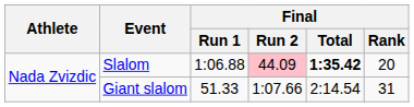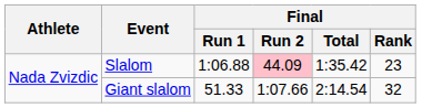 <table class="wikitable">
 <tr>
 <th rowspan="2">Athlete</th>
 <th rowspan="2">Event</th>
 <th colspan="4">Final</th>
 </tr>
 <tr>
 <th>Run 1</th>
 <th>Run 2</th>
 <th>Total</th>
 <th>Rank</th>
 </tr>
 <tr>
 <td rowspan=2><a href='#'>Nada Zvizdic</a></td>
 <td><a href='#'>Slalom</a></td>
 <td align="center">1:06.88</td>
 <td align="center" style="background: pink;">44.09</td>
-<td align="center"><strong>1:35.42</strong></td>
-<td align="center">20</td>
+<td align="center">1:35.42</td>
+<td align="center">23</td>
 </tr>
 <tr>
 <td><a href='#'>Giant slalom</a></td>
 <td align="center">51.33</td>
 <td align="center">1:07.66</td>
 <td align="center">2:14.54</td>
-<td align="center">31</td>
+<td align="center">32</td>
 </tr>
 </table>
